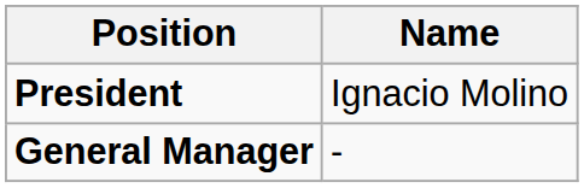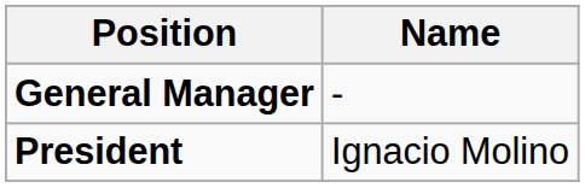 <table class="wikitable">
 <tr>
 <th>Position</th>
 <th>Name</th>
 </tr>
 <tr>
+<td><strong>General Manager</strong></td>
+<td>-</td>
+</tr>
+<tr>
 <td><strong>President</strong></td>
 <td>Ignacio Molino</td>
 </tr>
-<tr>
-<td><strong>General Manager</strong></td>
-<td>-</td>
-</tr>
 </table>
